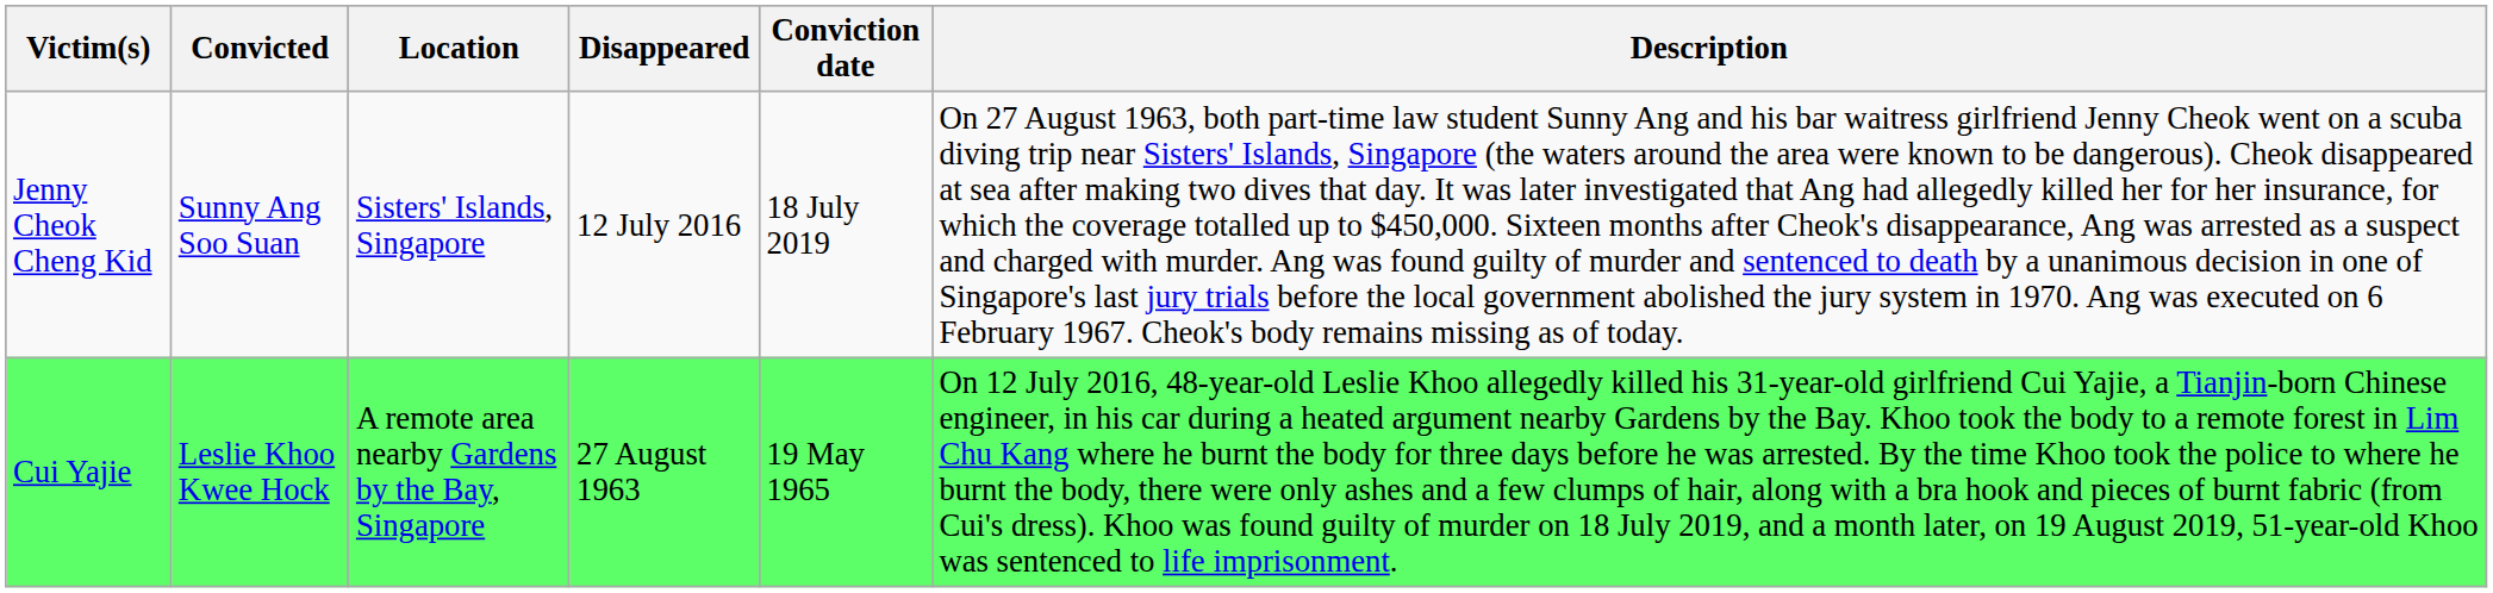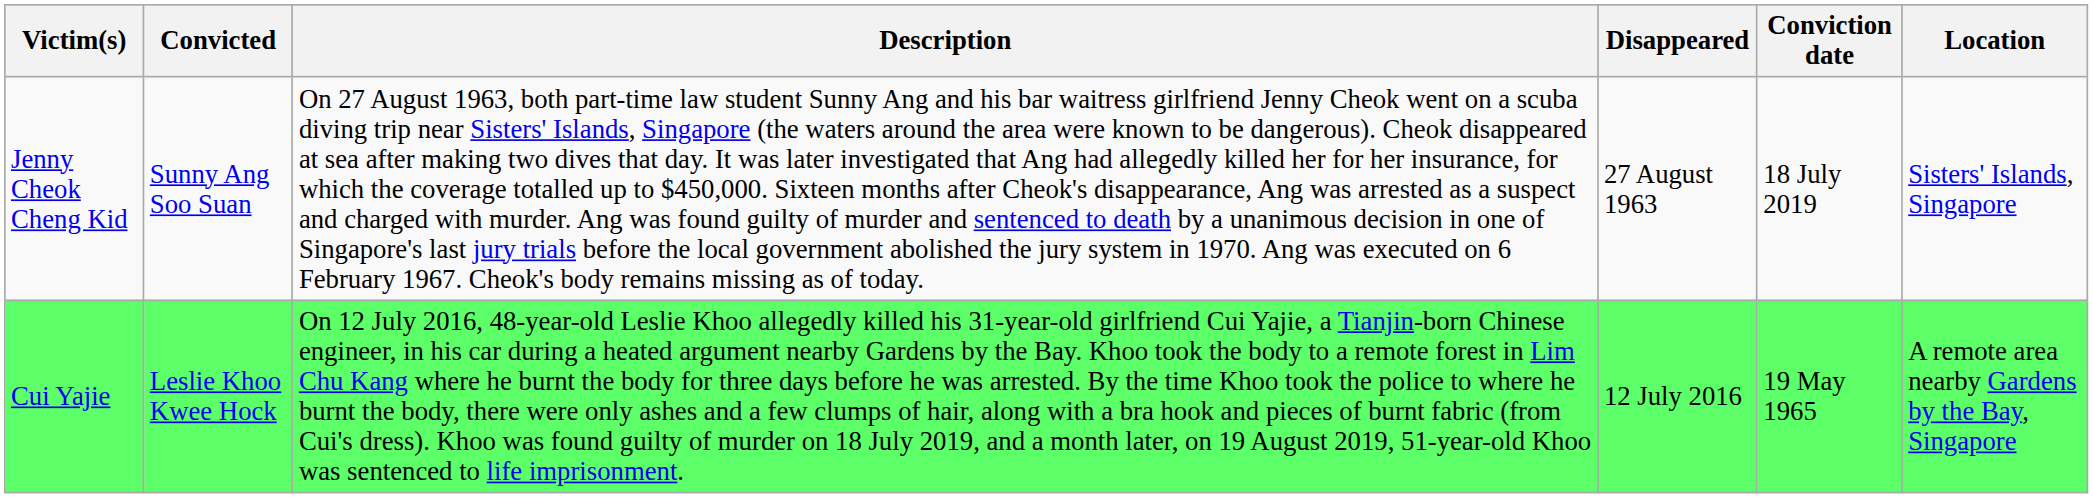 <table class="wikitable sortable">
 <tr>
 <th scope="col">Victim(s)</th>
 <th scope="col">Convicted</th>
-<th scope="col">Location</th>
+<th scope="col">Description</th>
 <th scope="col">Disappeared</th>
 <th scope="col">Conviction date</th>
-<th scope="col">Description</th>
+<th scope="col">Location</th>
 </tr>
 <tr>
 <td><a href='#'>Jenny Cheok Cheng Kid</a></td>
 <td><a href='#'>Sunny Ang Soo Suan</a></td>
+<td>On 27 August 1963, both part-time law student Sunny Ang and his bar waitress girlfriend Jenny Cheok went on a scuba diving trip near <a href='#'>Sisters' Islands</a>, <a href='#'>Singapore</a> (the waters around the area were known to be dangerous). Cheok disappeared at sea after making two dives that day. It was later investigated that Ang had allegedly killed her for her insurance, for which the coverage totalled up to $450,000. Sixteen months after Cheok's disappearance, Ang was arrested as a suspect and charged with murder. Ang was found guilty of murder and <a href='#'>sentenced to death</a> by a unanimous decision in one of Singapore's last <a href='#'>jury trials</a> before the local government abolished the jury system in 1970. Ang was executed on 6 February 1967. Cheok's body remains missing as of today.</td>
+<td>27 August 1963</td>
+<td>18 July 2019</td>
 <td><a href='#'>Sisters' Islands</a>, <a href='#'>Singapore</a></td>
-<td>12 July 2016</td>
-<td>18 July 2019</td>
-<td>On 27 August 1963, both part-time law student Sunny Ang and his bar waitress girlfriend Jenny Cheok went on a scuba diving trip near <a href='#'>Sisters' Islands</a>, <a href='#'>Singapore</a> (the waters around the area were known to be dangerous). Cheok disappeared at sea after making two dives that day. It was later investigated that Ang had allegedly killed her for her insurance, for which the coverage totalled up to $450,000. Sixteen months after Cheok's disappearance, Ang was arrested as a suspect and charged with murder. Ang was found guilty of murder and <a href='#'>sentenced to death</a> by a unanimous decision in one of Singapore's last <a href='#'>jury trials</a> before the local government abolished the jury system in 1970. Ang was executed on 6 February 1967. Cheok's body remains missing as of today.</td>
 </tr>
 <tr style="background:#5CFF67;">
 <td><a href='#'>Cui Yajie</a></td>
 <td><a href='#'>Leslie Khoo Kwee Hock</a></td>
+<td>On 12 July 2016, 48-year-old Leslie Khoo allegedly killed his 31-year-old girlfriend Cui Yajie, a <a href='#'>Tianjin</a>-born Chinese engineer, in his car during a heated argument nearby Gardens by the Bay. Khoo took the body to a remote forest in <a href='#'>Lim Chu Kang</a> where he burnt the body for three days before he was arrested. By the time Khoo took the police to where he burnt the body, there were only ashes and a few clumps of hair, along with a bra hook and pieces of burnt fabric (from Cui's dress). Khoo was found guilty of murder on 18 July 2019, and a month later, on 19 August 2019, 51-year-old Khoo was sentenced to <a href='#'>life imprisonment</a>.</td>
+<td>12 July 2016</td>
+<td>19 May 1965</td>
 <td>A remote area nearby <a href='#'>Gardens by the Bay</a>, <a href='#'>Singapore</a></td>
-<td>27 August 1963</td>
-<td>19 May 1965</td>
-<td>On 12 July 2016, 48-year-old Leslie Khoo allegedly killed his 31-year-old girlfriend Cui Yajie, a <a href='#'>Tianjin</a>-born Chinese engineer, in his car during a heated argument nearby Gardens by the Bay. Khoo took the body to a remote forest in <a href='#'>Lim Chu Kang</a> where he burnt the body for three days before he was arrested. By the time Khoo took the police to where he burnt the body, there were only ashes and a few clumps of hair, along with a bra hook and pieces of burnt fabric (from Cui's dress). Khoo was found guilty of murder on 18 July 2019, and a month later, on 19 August 2019, 51-year-old Khoo was sentenced to <a href='#'>life imprisonment</a>.</td>
 </tr>
 </table>
